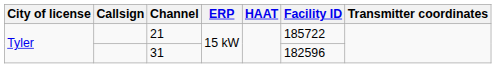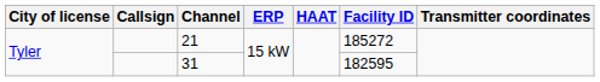 <table class="wikitable">
 <tr>
 <th>City of license</th>
 <th>Callsign</th>
 <th>Channel</th>
 <th><a href='#'>ERP</a></th>
 <th><a href='#'>HAAT</a></th>
 <th><a href='#'>Facility ID</a></th>
 <th>Transmitter coordinates</th>
 </tr>
 <tr>
 <td rowspan=2><a href='#'>Tyler</a></td>
 <td><strong></strong></td>
 <td>21</td>
 <td rowspan=2>15 kW</td>
 <td rowspan=2></td>
-<td>185722</td>
+<td>185272</td>
 <td rowspan=2></td>
 </tr>
 <tr>
 <td><strong></strong></td>
 <td>31</td>
-<td>182596</td>
+<td>182595</td>
 </tr>
 </table>
